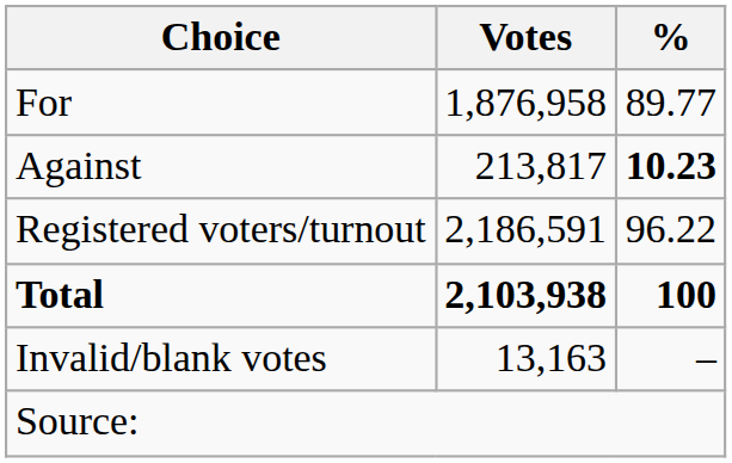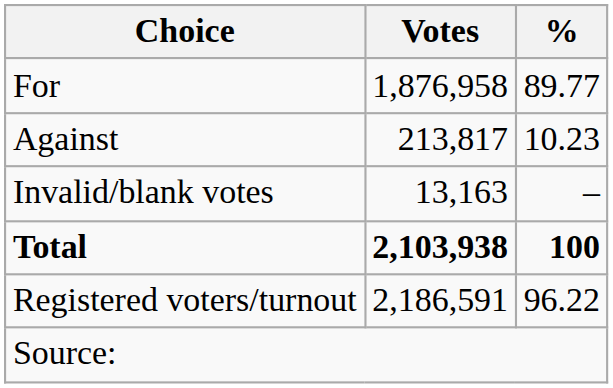 <table class=wikitable style=text-align:right>
 <tr>
 <th>Choice</th>
 <th>Votes</th>
 <th>%</th>
 </tr>
 <tr>
 <td align=left>For</td>
 <td>1,876,958</td>
 <td>89.77</td>
 </tr>
 <tr>
 <td align=left>Against</td>
 <td>213,817</td>
-<td><strong>10.23</strong></td>
+<td>10.23</td>
+</tr>
+<tr>
+<td align=left>Invalid/blank votes</td>
+<td>13,163</td>
+<td>–</td>
+</tr>
+<tr>
+<td align=left><strong>Total</strong></td>
+<td><strong>2,103,938</strong></td>
+<td><strong>100</strong></td>
 </tr>
 <tr>
 <td align=left>Registered voters/turnout</td>
 <td>2,186,591</td>
 <td>96.22</td>
 </tr>
 <tr>
-<td align=left><strong>Total</strong></td>
-<td><strong>2,103,938</strong></td>
-<td><strong>100</strong></td>
-</tr>
-<tr>
-<td align=left>Invalid/blank votes</td>
-<td>13,163</td>
-<td>–</td>
-</tr>
-<tr>
 <td align=left colspan=3>Source: </td>
 </tr>
 </table>
